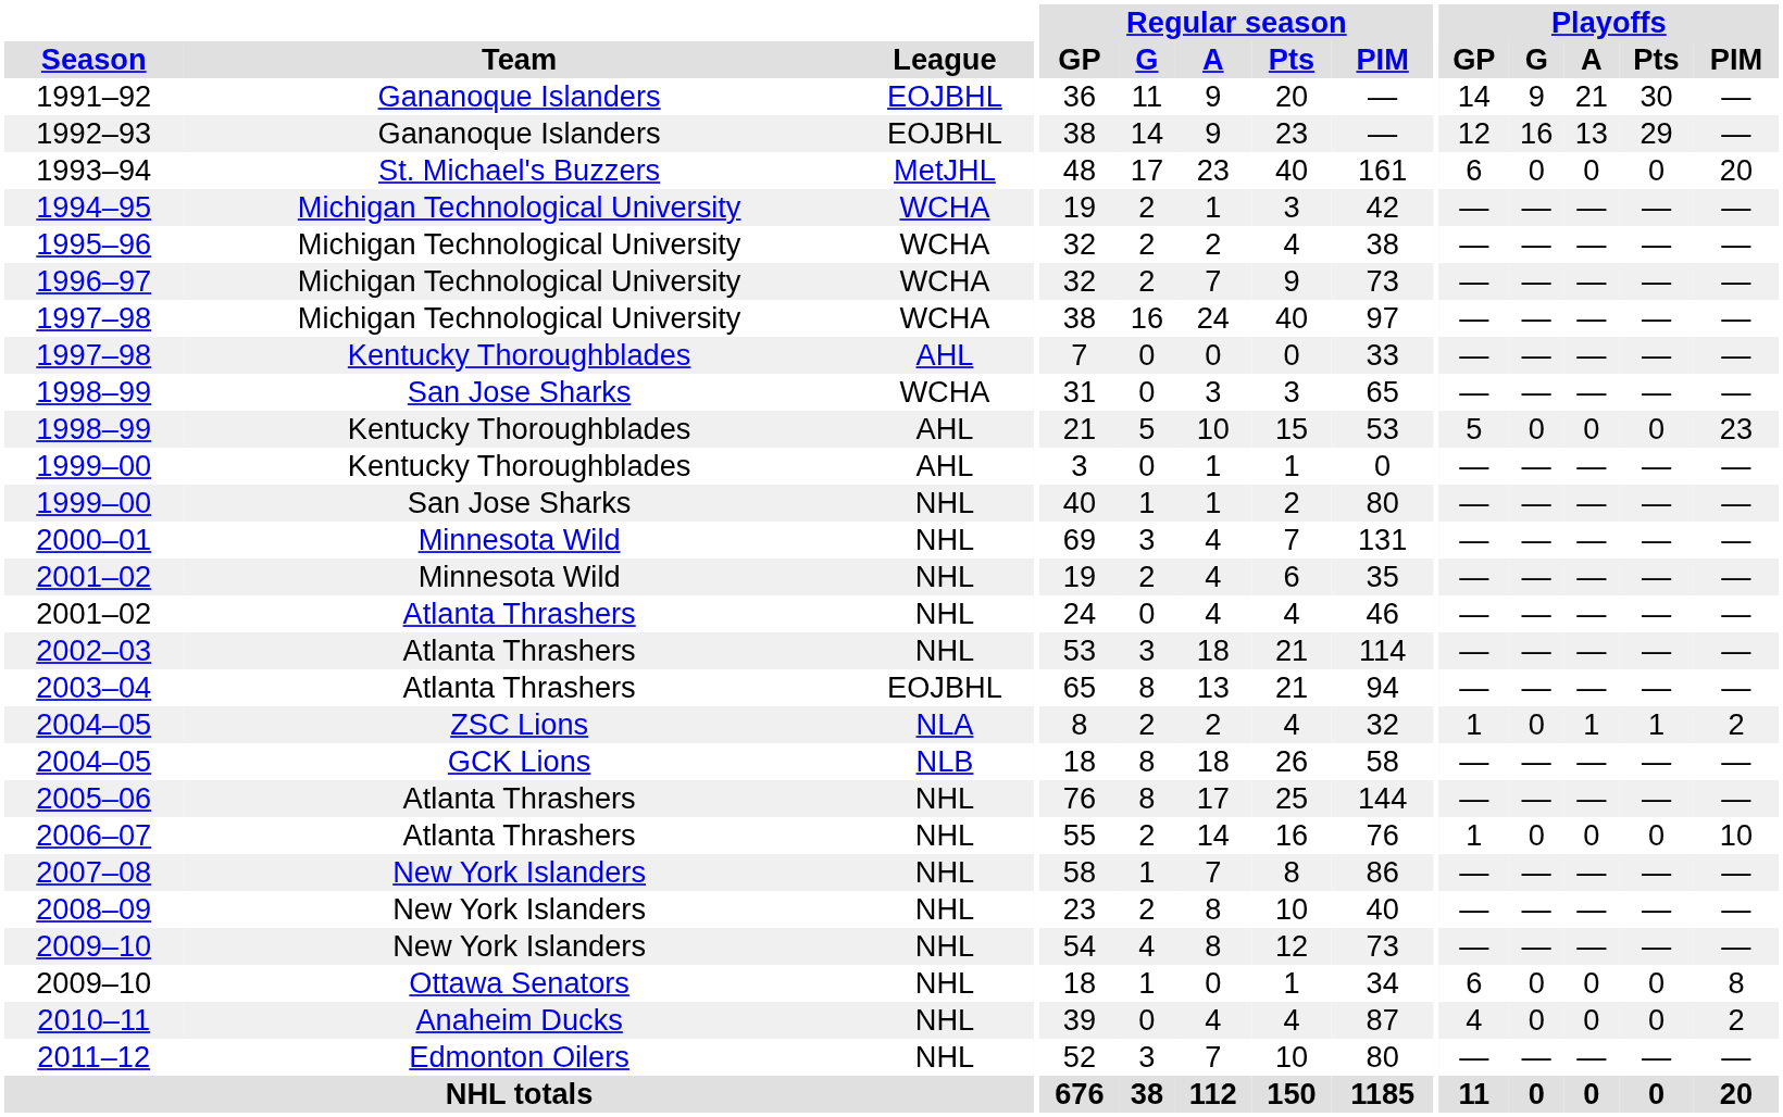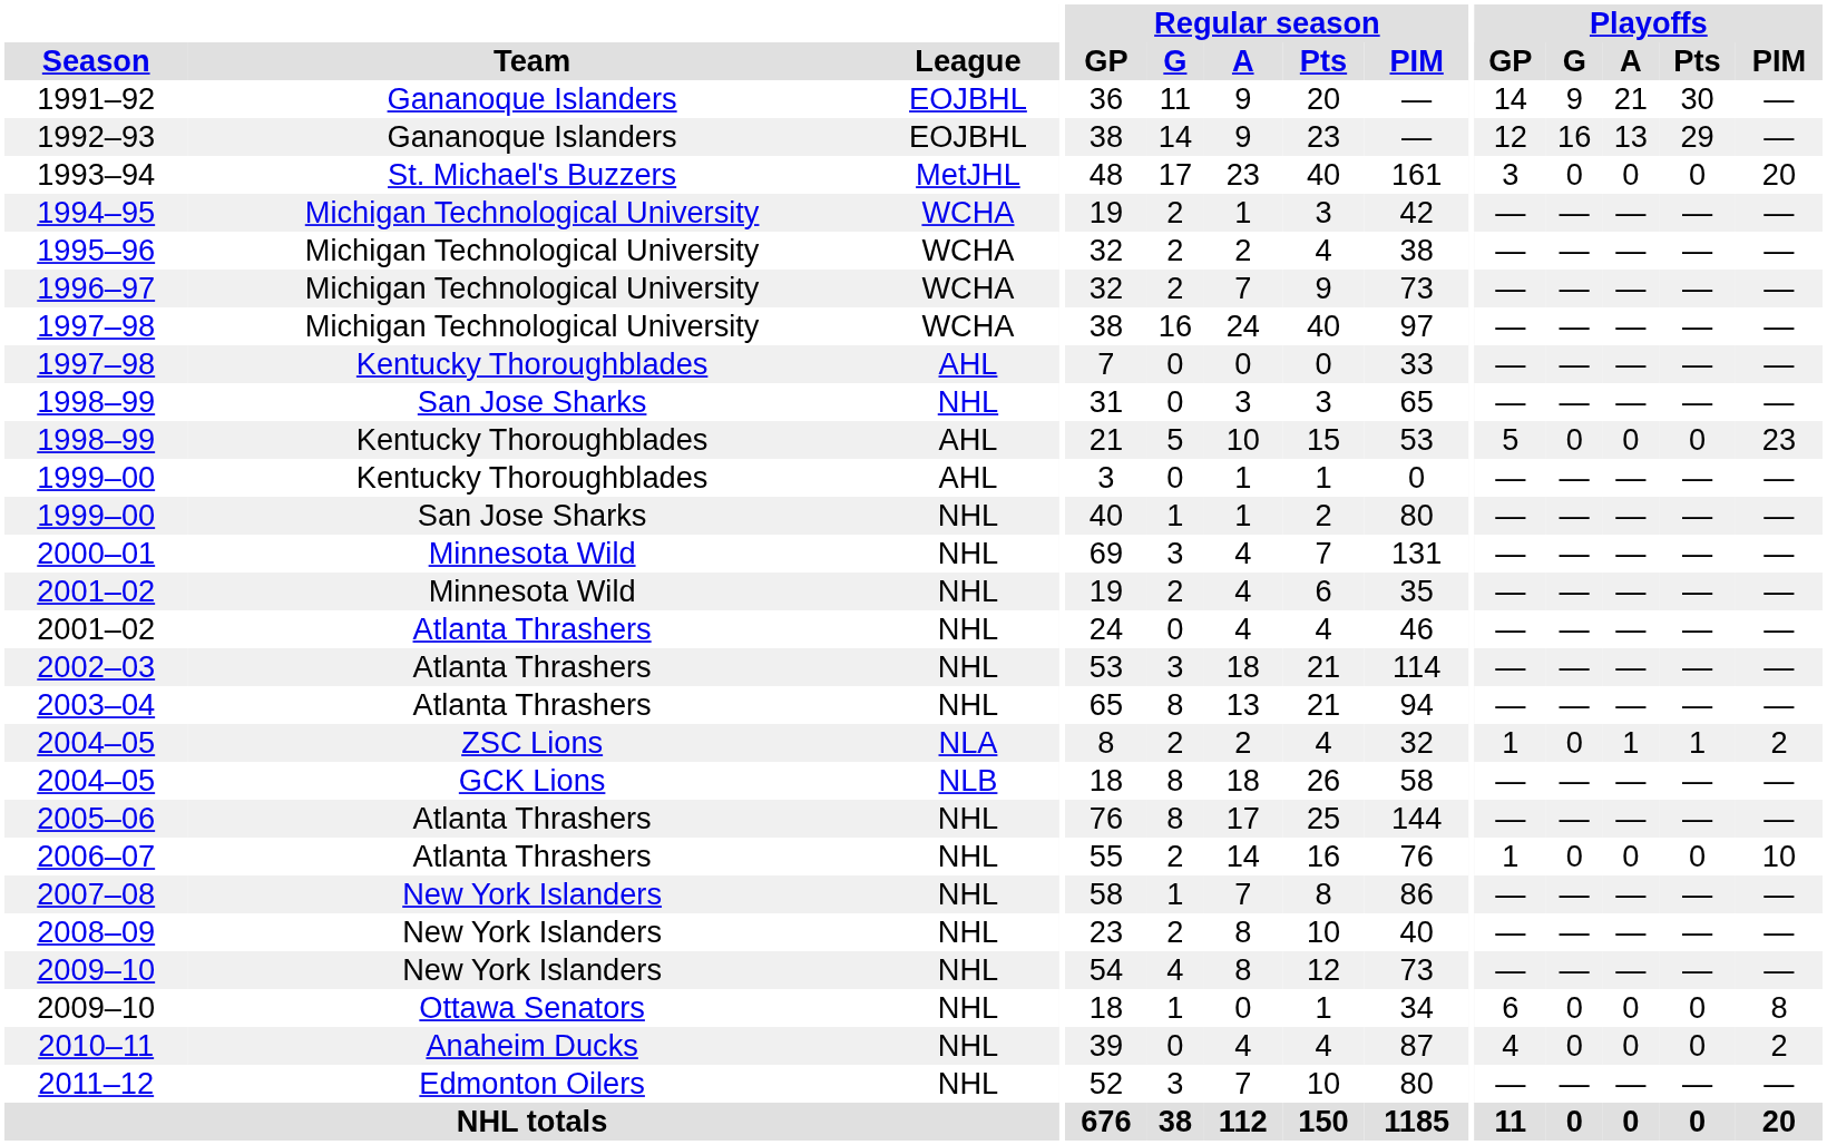 <table border="0" cellpadding="1" cellspacing="0" style="text-align:center; width:60em">
 <tr bgcolor="#e0e0e0">
 <th colspan="3" bgcolor="#ffffff"></th>
 <th rowspan="100" bgcolor="#ffffff"></th>
 <th colspan="5"><a href='#'>Regular season</a></th>
 <th rowspan="100" bgcolor="#ffffff"></th>
 <th colspan="5"><a href='#'>Playoffs</a></th>
 </tr>
 <tr bgcolor="#e0e0e0">
 <th><a href='#'>Season</a></th>
 <th>Team</th>
 <th>League</th>
 <th>GP</th>
 <th><a href='#'>G</a></th>
 <th><a href='#'>A</a></th>
 <th><a href='#'>Pts</a></th>
 <th><a href='#'>PIM</a></th>
 <th>GP</th>
 <th>G</th>
 <th>A</th>
 <th>Pts</th>
 <th>PIM</th>
 </tr>
 <tr>
 <td>1991–92</td>
 <td><a href='#'>Gananoque Islanders</a></td>
 <td><a href='#'>EOJBHL</a></td>
 <td>36</td>
 <td>11</td>
 <td>9</td>
 <td>20</td>
 <td>—</td>
 <td>14</td>
 <td>9</td>
 <td>21</td>
 <td>30</td>
 <td>—</td>
 </tr>
 <tr bgcolor="#f0f0f0">
 <td>1992–93</td>
 <td>Gananoque Islanders</td>
 <td>EOJBHL</td>
 <td>38</td>
 <td>14</td>
 <td>9</td>
 <td>23</td>
 <td>—</td>
 <td>12</td>
 <td>16</td>
 <td>13</td>
 <td>29</td>
 <td>—</td>
 </tr>
 <tr>
 <td>1993–94</td>
 <td><a href='#'>St. Michael's Buzzers</a></td>
 <td><a href='#'>MetJHL</a></td>
 <td>48</td>
 <td>17</td>
 <td>23</td>
 <td>40</td>
 <td>161</td>
-<td>6</td>
+<td>3</td>
 <td>0</td>
 <td>0</td>
 <td>0</td>
 <td>20</td>
 </tr>
 <tr bgcolor="#f0f0f0">
 <td><a href='#'>1994–95</a></td>
 <td><a href='#'>Michigan Technological University</a></td>
 <td><a href='#'>WCHA</a></td>
 <td>19</td>
 <td>2</td>
 <td>1</td>
 <td>3</td>
 <td>42</td>
 <td>—</td>
 <td>—</td>
 <td>—</td>
 <td>—</td>
 <td>—</td>
 </tr>
 <tr>
 <td><a href='#'>1995–96</a></td>
 <td>Michigan Technological University</td>
 <td>WCHA</td>
 <td>32</td>
 <td>2</td>
 <td>2</td>
 <td>4</td>
 <td>38</td>
 <td>—</td>
 <td>—</td>
 <td>—</td>
 <td>—</td>
 <td>—</td>
 </tr>
 <tr bgcolor="#f0f0f0">
 <td><a href='#'>1996–97</a></td>
 <td>Michigan Technological University</td>
 <td>WCHA</td>
 <td>32</td>
 <td>2</td>
 <td>7</td>
 <td>9</td>
 <td>73</td>
 <td>—</td>
 <td>—</td>
 <td>—</td>
 <td>—</td>
 <td>—</td>
 </tr>
 <tr>
 <td><a href='#'>1997–98</a></td>
 <td>Michigan Technological University</td>
 <td>WCHA</td>
 <td>38</td>
 <td>16</td>
 <td>24</td>
 <td>40</td>
 <td>97</td>
 <td>—</td>
 <td>—</td>
 <td>—</td>
 <td>—</td>
 <td>—</td>
 </tr>
 <tr bgcolor="#f0f0f0">
 <td><a href='#'>1997–98</a></td>
 <td><a href='#'>Kentucky Thoroughblades</a></td>
 <td><a href='#'>AHL</a></td>
 <td>7</td>
 <td>0</td>
 <td>0</td>
 <td>0</td>
 <td>33</td>
 <td>—</td>
 <td>—</td>
 <td>—</td>
 <td>—</td>
 <td>—</td>
 </tr>
 <tr>
 <td><a href='#'>1998–99</a></td>
 <td><a href='#'>San Jose Sharks</a></td>
-<td>WCHA</td>
+<td><a href='#'>NHL</a></td>
 <td>31</td>
 <td>0</td>
 <td>3</td>
 <td>3</td>
 <td>65</td>
 <td>—</td>
 <td>—</td>
 <td>—</td>
 <td>—</td>
 <td>—</td>
 </tr>
 <tr bgcolor="#f0f0f0">
 <td><a href='#'>1998–99</a></td>
 <td>Kentucky Thoroughblades</td>
 <td>AHL</td>
 <td>21</td>
 <td>5</td>
 <td>10</td>
 <td>15</td>
 <td>53</td>
 <td>5</td>
 <td>0</td>
 <td>0</td>
 <td>0</td>
 <td>23</td>
 </tr>
 <tr>
 <td><a href='#'>1999–00</a></td>
 <td>Kentucky Thoroughblades</td>
 <td>AHL</td>
 <td>3</td>
 <td>0</td>
 <td>1</td>
 <td>1</td>
 <td>0</td>
 <td>—</td>
 <td>—</td>
 <td>—</td>
 <td>—</td>
 <td>—</td>
 </tr>
 <tr bgcolor="#f0f0f0">
 <td><a href='#'>1999–00</a></td>
 <td>San Jose Sharks</td>
 <td>NHL</td>
 <td>40</td>
 <td>1</td>
 <td>1</td>
 <td>2</td>
 <td>80</td>
 <td>—</td>
 <td>—</td>
 <td>—</td>
 <td>—</td>
 <td>—</td>
 </tr>
 <tr>
 <td><a href='#'>2000–01</a></td>
 <td><a href='#'>Minnesota Wild</a></td>
 <td>NHL</td>
 <td>69</td>
 <td>3</td>
 <td>4</td>
 <td>7</td>
 <td>131</td>
 <td>—</td>
 <td>—</td>
 <td>—</td>
 <td>—</td>
 <td>—</td>
 </tr>
 <tr bgcolor="#f0f0f0">
 <td><a href='#'>2001–02</a></td>
 <td>Minnesota Wild</td>
 <td>NHL</td>
 <td>19</td>
 <td>2</td>
 <td>4</td>
 <td>6</td>
 <td>35</td>
 <td>—</td>
 <td>—</td>
 <td>—</td>
 <td>—</td>
 <td>—</td>
 </tr>
 <tr>
 <td>2001–02</td>
 <td><a href='#'>Atlanta Thrashers</a></td>
 <td>NHL</td>
 <td>24</td>
 <td>0</td>
 <td>4</td>
 <td>4</td>
 <td>46</td>
 <td>—</td>
 <td>—</td>
 <td>—</td>
 <td>—</td>
 <td>—</td>
 </tr>
 <tr bgcolor="#f0f0f0">
 <td><a href='#'>2002–03</a></td>
 <td>Atlanta Thrashers</td>
 <td>NHL</td>
 <td>53</td>
 <td>3</td>
 <td>18</td>
 <td>21</td>
 <td>114</td>
 <td>—</td>
 <td>—</td>
 <td>—</td>
 <td>—</td>
 <td>—</td>
 </tr>
 <tr>
 <td><a href='#'>2003–04</a></td>
 <td>Atlanta Thrashers</td>
-<td>EOJBHL</td>
+<td>NHL</td>
 <td>65</td>
 <td>8</td>
 <td>13</td>
 <td>21</td>
 <td>94</td>
 <td>—</td>
 <td>—</td>
 <td>—</td>
 <td>—</td>
 <td>—</td>
 </tr>
 <tr bgcolor="#f0f0f0">
 <td><a href='#'>2004–05</a></td>
 <td><a href='#'>ZSC Lions</a></td>
 <td><a href='#'>NLA</a></td>
 <td>8</td>
 <td>2</td>
 <td>2</td>
 <td>4</td>
 <td>32</td>
 <td>1</td>
 <td>0</td>
 <td>1</td>
 <td>1</td>
 <td>2</td>
 </tr>
 <tr>
 <td><a href='#'>2004–05</a></td>
 <td><a href='#'>GCK Lions</a></td>
 <td><a href='#'>NLB</a></td>
 <td>18</td>
 <td>8</td>
 <td>18</td>
 <td>26</td>
 <td>58</td>
 <td>—</td>
 <td>—</td>
 <td>—</td>
 <td>—</td>
 <td>—</td>
 </tr>
 <tr bgcolor="#f0f0f0">
 <td><a href='#'>2005–06</a></td>
 <td>Atlanta Thrashers</td>
 <td>NHL</td>
 <td>76</td>
 <td>8</td>
 <td>17</td>
 <td>25</td>
 <td>144</td>
 <td>—</td>
 <td>—</td>
 <td>—</td>
 <td>—</td>
 <td>—</td>
 </tr>
 <tr>
 <td><a href='#'>2006–07</a></td>
 <td>Atlanta Thrashers</td>
 <td>NHL</td>
 <td>55</td>
 <td>2</td>
 <td>14</td>
 <td>16</td>
 <td>76</td>
 <td>1</td>
 <td>0</td>
 <td>0</td>
 <td>0</td>
 <td>10</td>
 </tr>
 <tr bgcolor="#f0f0f0">
 <td><a href='#'>2007–08</a></td>
 <td><a href='#'>New York Islanders</a></td>
 <td>NHL</td>
 <td>58</td>
 <td>1</td>
 <td>7</td>
 <td>8</td>
 <td>86</td>
 <td>—</td>
 <td>—</td>
 <td>—</td>
 <td>—</td>
 <td>—</td>
 </tr>
 <tr>
 <td><a href='#'>2008–09</a></td>
 <td>New York Islanders</td>
 <td>NHL</td>
 <td>23</td>
 <td>2</td>
 <td>8</td>
 <td>10</td>
 <td>40</td>
 <td>—</td>
 <td>—</td>
 <td>—</td>
 <td>—</td>
 <td>—</td>
 </tr>
 <tr bgcolor="#f0f0f0">
 <td><a href='#'>2009–10</a></td>
 <td>New York Islanders</td>
 <td>NHL</td>
 <td>54</td>
 <td>4</td>
 <td>8</td>
 <td>12</td>
 <td>73</td>
 <td>—</td>
 <td>—</td>
 <td>—</td>
 <td>—</td>
 <td>—</td>
 </tr>
 <tr>
 <td>2009–10</td>
 <td><a href='#'>Ottawa Senators</a></td>
 <td>NHL</td>
 <td>18</td>
 <td>1</td>
 <td>0</td>
 <td>1</td>
 <td>34</td>
 <td>6</td>
 <td>0</td>
 <td>0</td>
 <td>0</td>
 <td>8</td>
 </tr>
 <tr bgcolor="#f0f0f0">
 <td><a href='#'>2010–11</a></td>
 <td><a href='#'>Anaheim Ducks</a></td>
 <td>NHL</td>
 <td>39</td>
 <td>0</td>
 <td>4</td>
 <td>4</td>
 <td>87</td>
 <td>4</td>
 <td>0</td>
 <td>0</td>
 <td>0</td>
 <td>2</td>
 </tr>
 <tr>
 <td><a href='#'>2011–12</a></td>
 <td><a href='#'>Edmonton Oilers</a></td>
 <td>NHL</td>
 <td>52</td>
 <td>3</td>
 <td>7</td>
 <td>10</td>
 <td>80</td>
 <td>—</td>
 <td>—</td>
 <td>—</td>
 <td>—</td>
 <td>—</td>
 </tr>
 <tr bgcolor="#e0e0e0">
 <th colspan="3">NHL totals</th>
 <th>676</th>
 <th>38</th>
 <th>112</th>
 <th>150</th>
 <th>1185</th>
 <th>11</th>
 <th>0</th>
 <th>0</th>
 <th>0</th>
 <th>20</th>
 </tr>
 </table>
